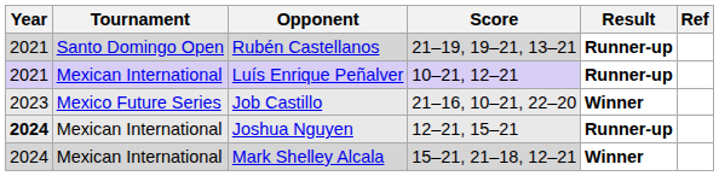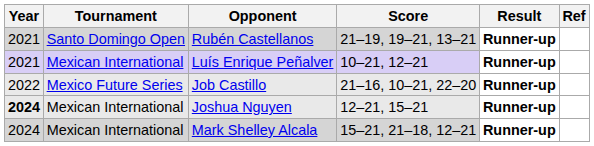 <table class="sortable wikitable" style="font-size:90%;">
 <tr>
 <th>Year</th>
 <th>Tournament</th>
 <th>Opponent</th>
 <th>Score</th>
 <th>Result</th>
 <th>Ref</th>
 </tr>
 <tr bgcolor="#D5D5D5">
 <td align="center">2021</td>
 <td align="left"><a href='#'>Santo Domingo Open</a></td>
 <td align="left"> <a href='#'>Rubén Castellanos</a></td>
 <td align="left">21–19, 19–21, 13–21</td>
 <td style="text-align:left; background:white"> <strong>Runner-up</strong></td>
 <td style="text-align:center; background:white"></td>
 </tr>
 <tr style="background:#D8CEF6">
 <td align="center">2021</td>
 <td align="left"><a href='#'>Mexican International</a></td>
 <td align="left"> <a href='#'>Luís Enrique Peñalver</a></td>
 <td align="left">10–21, 12–21</td>
 <td style="text-align:left; background:white"> <strong>Runner-up</strong></td>
 <td style="text-align:center; background:white"></td>
 </tr>
 <tr style="background:#E9E9E9">
-<td align="center">2023</td>
+<td align="center">2022</td>
 <td align="left"><a href='#'>Mexico Future Series</a></td>
 <td align="left"> <a href='#'>Job Castillo</a></td>
 <td align="left">21–16, 10–21, 22–20</td>
-<td style="text-align:left; background:white"> <strong>Winner</strong></td>
+<td style="text-align:left; background:white"> <strong>Runner-up</strong></td>
 <td style="text-align:center; background:white"></td>
 </tr>
 <tr style="background:#E9E9E9">
 <td align="center"><strong>2024</strong></td>
 <td align="left">Mexican International</td>
 <td align="left"> <a href='#'>Joshua Nguyen</a></td>
 <td align="left">12–21, 15–21</td>
 <td style="text-align:left; background:white"> <strong>Runner-up</strong></td>
 <td style="text-align:center; background:white"></td>
 </tr>
 <tr style="background:#D5D5D5">
 <td align="center">2024</td>
 <td align="left">Mexican International</td>
 <td align="left"> <a href='#'>Mark Shelley Alcala</a></td>
 <td align="left">15–21, 21–18, 12–21</td>
-<td style="text-align:left; background:white"> <strong>Winner</strong></td>
+<td style="text-align:left; background:white"> <strong>Runner-up</strong></td>
 <td style="text-align:center; background:white"></td>
 </tr>
 </table>
